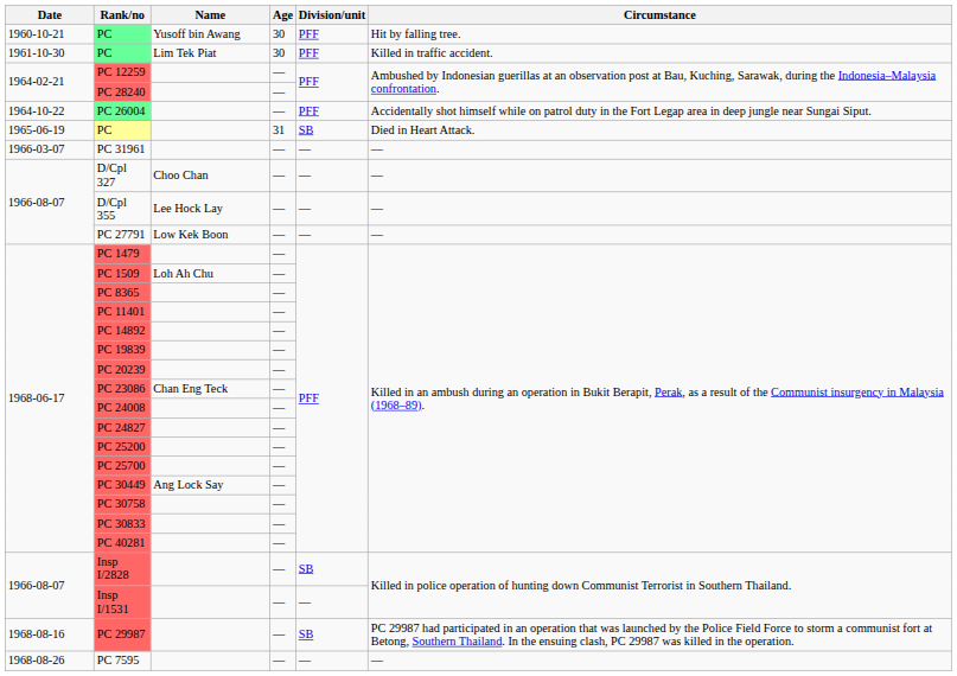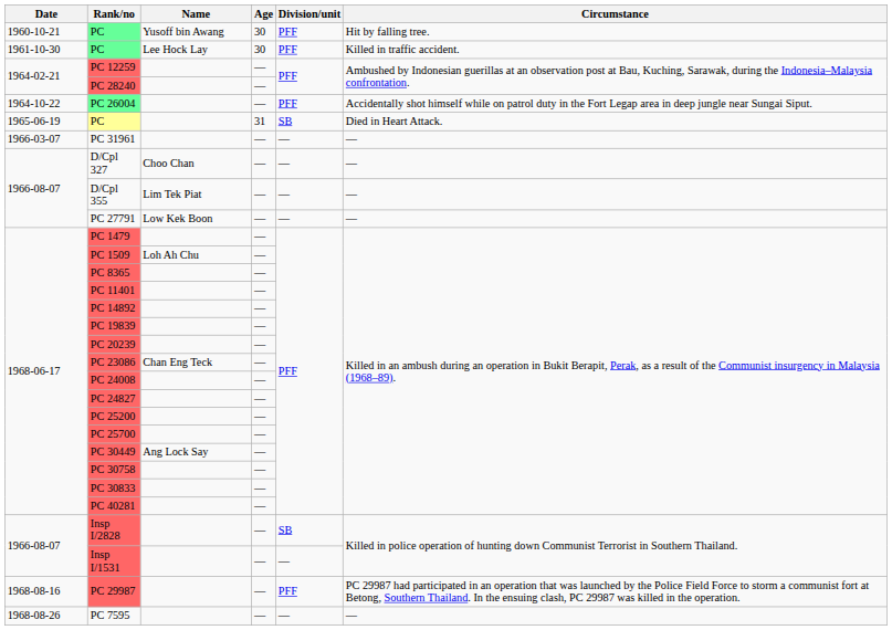 <table class="wikitable sortable">
 <tr>
 <th style="width:110px;">Date</th>
 <th>Rank/no</th>
 <th style="width:150px;">Name</th>
 <th>Age</th>
 <th>Division/unit</th>
 <th>Circumstance</th>
 </tr>
 <tr>
 <td>1960-10-21</td>
 <td style="background:#6f9;">PC</td>
 <td>Yusoff bin Awang</td>
 <td>30</td>
 <td><a href='#'>PFF</a></td>
 <td>Hit by falling tree.</td>
 </tr>
 <tr>
 <td>1961-10-30</td>
 <td style="background:#6f9;">PC</td>
-<td>Lim Tek Piat</td>
+<td>Lee Hock Lay</td>
 <td>30</td>
 <td><a href='#'>PFF</a></td>
 <td>Killed in traffic accident.</td>
 </tr>
 <tr>
 <td rowspan=2>1964-02-21</td>
 <td style="background:#f66;">PC 12259</td>
 <td></td>
 <td>—</td>
 <td rowspan=2><a href='#'>PFF</a></td>
 <td rowspan=2>Ambushed by Indonesian guerillas at an observation post at Bau, Kuching, Sarawak, during the <a href='#'>Indonesia–Malaysia confrontation</a>.</td>
 </tr>
 <tr>
 <td style="background:#f66;">PC 28240</td>
 <td></td>
 <td>—</td>
 </tr>
 <tr>
 <td>1964-10-22</td>
 <td style="background:#6f9;">PC 26004</td>
 <td></td>
 <td>—</td>
 <td><a href='#'>PFF</a></td>
 <td>Accidentally shot himself while on patrol duty in the Fort Legap area in deep jungle near Sungai Siput.</td>
 </tr>
 <tr>
 <td>1965-06-19</td>
 <td style="background:#ff9;">PC</td>
 <td></td>
 <td>31</td>
 <td><a href='#'>SB</a></td>
 <td>Died in Heart Attack.</td>
 </tr>
 <tr>
 <td>1966-03-07</td>
 <td>PC 31961</td>
 <td></td>
 <td>—</td>
 <td>—</td>
 <td>—</td>
 </tr>
 <tr>
 <td rowspan=3>1966-08-07</td>
 <td>D/Cpl 327</td>
 <td>Choo Chan</td>
 <td>—</td>
 <td>—</td>
 <td>—</td>
 </tr>
 <tr>
 <td>D/Cpl 355</td>
-<td>Lee Hock Lay</td>
+<td>Lim Tek Piat</td>
 <td>—</td>
 <td>—</td>
 <td>—</td>
 </tr>
 <tr>
 <td>PC 27791</td>
 <td>Low Kek Boon</td>
 <td>—</td>
 <td>—</td>
 <td>—</td>
 </tr>
 <tr>
 <td rowspan=16>1968-06-17</td>
 <td style="background:#f66;">PC 1479</td>
 <td></td>
 <td>—</td>
 <td rowspan=16><a href='#'>PFF</a></td>
 <td rowspan=16>Killed in an ambush during an operation in Bukit Berapit, <a href='#'>Perak</a>, as a result of the <a href='#'>Communist insurgency in Malaysia (1968–89)</a>.</td>
 </tr>
 <tr>
 <td style="background:#f66;">PC 1509</td>
 <td>Loh Ah Chu</td>
 <td>—</td>
 </tr>
 <tr>
 <td style="background:#f66;">PC 8365</td>
 <td></td>
 <td>—</td>
 </tr>
 <tr>
 <td style="background:#f66;">PC 11401</td>
 <td></td>
 <td>—</td>
 </tr>
 <tr>
 <td style="background:#f66;">PC 14892</td>
 <td></td>
 <td>—</td>
 </tr>
 <tr>
 <td style="background:#f66;">PC 19839</td>
 <td></td>
 <td>—</td>
 </tr>
 <tr>
 <td style="background:#f66;">PC 20239</td>
 <td></td>
 <td>—</td>
 </tr>
 <tr>
 <td style="background:#f66;">PC 23086</td>
 <td>Chan Eng Teck</td>
 <td>—</td>
 </tr>
 <tr>
 <td style="background:#f66;">PC 24008</td>
 <td></td>
 <td>—</td>
 </tr>
 <tr>
 <td style="background:#f66;">PC 24827</td>
 <td></td>
 <td>—</td>
 </tr>
 <tr>
 <td style="background:#f66;">PC 25200</td>
 <td></td>
 <td>—</td>
 </tr>
 <tr>
 <td style="background:#f66;">PC 25700</td>
 <td></td>
 <td>—</td>
 </tr>
 <tr>
 <td style="background:#f66;">PC 30449</td>
 <td>Ang Lock Say</td>
 <td>—</td>
 </tr>
 <tr>
 <td style="background:#f66;">PC 30758</td>
 <td></td>
 <td>—</td>
 </tr>
 <tr>
 <td style="background:#f66;">PC 30833</td>
 <td></td>
 <td>—</td>
 </tr>
 <tr>
 <td style="background:#f66;">PC 40281</td>
 <td></td>
 <td>—</td>
 </tr>
 <tr>
 <td rowspan=2>1966-08-07</td>
 <td style="background:#f66;">Insp I/2828</td>
 <td></td>
 <td>—</td>
 <td><a href='#'>SB</a></td>
 <td rowspan=2>Killed in police operation of hunting down Communist Terrorist in Southern Thailand.</td>
 </tr>
 <tr>
 <td style="background:#f66;">Insp I/1531</td>
 <td></td>
 <td>—</td>
 <td>—</td>
 </tr>
 <tr>
 <td>1968-08-16</td>
 <td style="background:#f66;">PC 29987</td>
 <td></td>
 <td>—</td>
-<td><a href='#'>SB</a></td>
+<td><a href='#'>PFF</a></td>
 <td>PC 29987 had participated in an operation that was launched by the Police Field Force to storm a communist fort at Betong, <a href='#'>Southern Thailand</a>. In the ensuing clash, PC 29987 was killed in the operation.</td>
 </tr>
 <tr>
 <td>1968-08-26</td>
 <td>PC 7595</td>
 <td></td>
 <td>—</td>
 <td>—</td>
 <td>—</td>
 </tr>
 </table>
